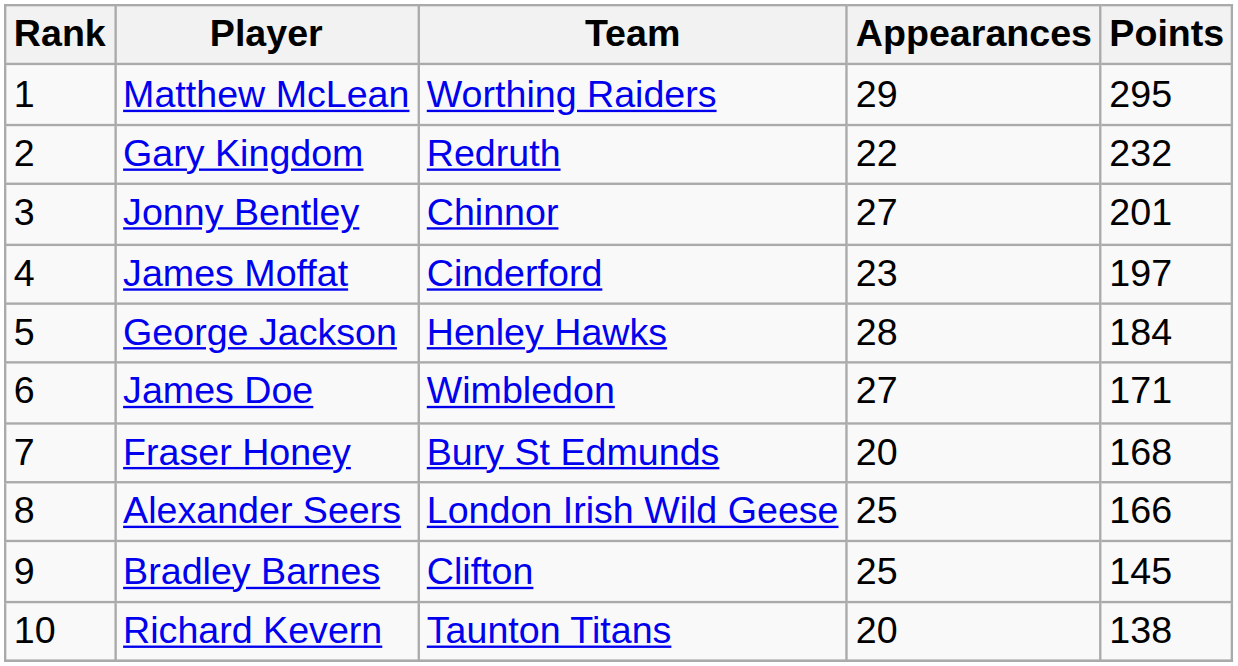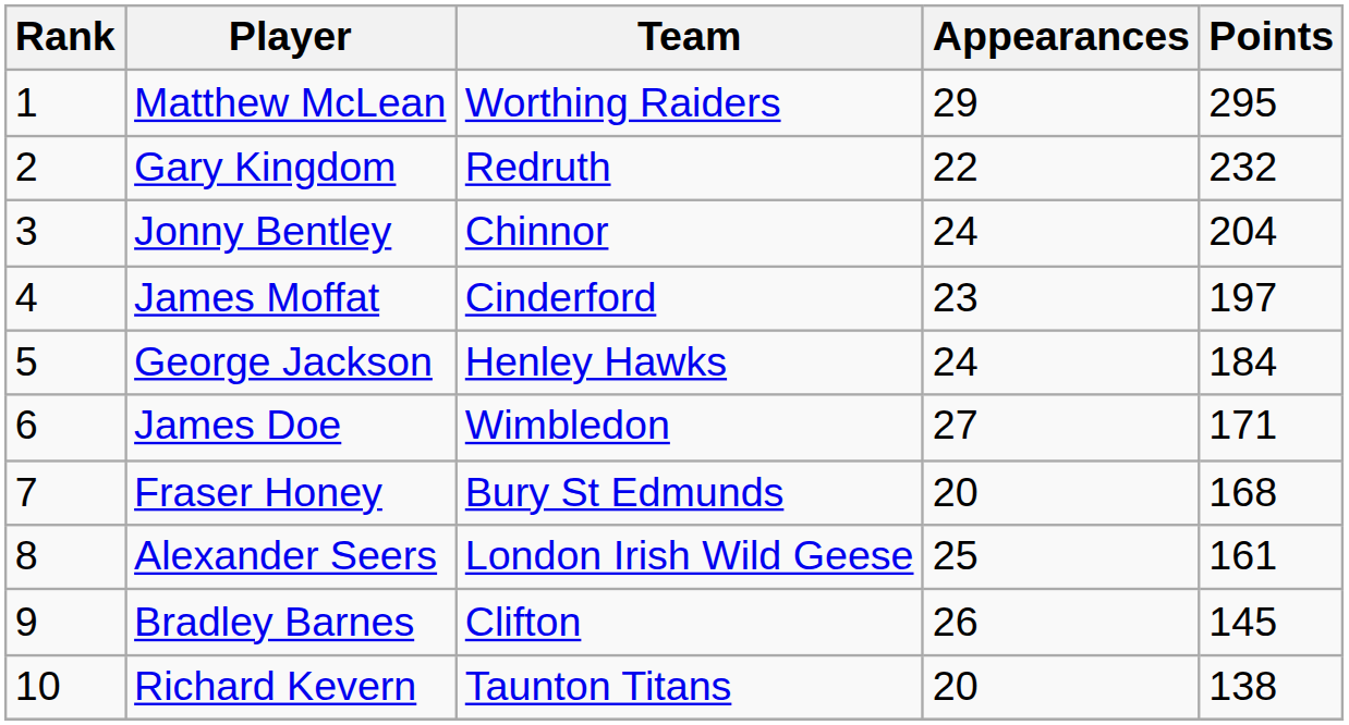 <table class="wikitable">
 <tr>
 <th>Rank</th>
 <th>Player</th>
 <th>Team</th>
 <th>Appearances</th>
 <th>Points</th>
 </tr>
 <tr>
 <td>1</td>
 <td> <a href='#'>Matthew McLean</a></td>
 <td><a href='#'>Worthing Raiders</a></td>
 <td>29</td>
 <td>295</td>
 </tr>
 <tr>
 <td>2</td>
 <td> <a href='#'>Gary Kingdom</a></td>
 <td><a href='#'>Redruth</a></td>
 <td>22</td>
 <td>232</td>
 </tr>
 <tr>
 <td>3</td>
 <td> <a href='#'>Jonny Bentley</a></td>
 <td><a href='#'>Chinnor</a></td>
-<td>27</td>
-<td>201</td>
+<td>24</td>
+<td>204</td>
 </tr>
 <tr>
 <td>4</td>
 <td> <a href='#'>James Moffat</a></td>
 <td><a href='#'>Cinderford</a></td>
 <td>23</td>
 <td>197</td>
 </tr>
 <tr>
 <td>5</td>
 <td> <a href='#'>George Jackson</a></td>
 <td><a href='#'>Henley Hawks</a></td>
-<td>28</td>
+<td>24</td>
 <td>184</td>
 </tr>
 <tr>
 <td>6</td>
 <td> <a href='#'>James Doe</a></td>
 <td><a href='#'>Wimbledon</a></td>
 <td>27</td>
 <td>171 </td>
 </tr>
 <tr>
 <td>7</td>
 <td> <a href='#'>Fraser Honey</a></td>
 <td><a href='#'>Bury St Edmunds</a></td>
 <td>20</td>
 <td>168 </td>
 </tr>
 <tr>
 <td>8</td>
 <td> <a href='#'>Alexander Seers</a></td>
 <td><a href='#'>London Irish Wild Geese</a></td>
 <td>25</td>
-<td>166</td>
+<td>161</td>
 </tr>
 <tr>
 <td>9</td>
 <td> <a href='#'>Bradley Barnes</a></td>
 <td><a href='#'>Clifton</a></td>
-<td>25</td>
+<td>26</td>
 <td>145</td>
 </tr>
 <tr>
 <td>10</td>
 <td> <a href='#'>Richard Kevern</a></td>
 <td><a href='#'>Taunton Titans</a></td>
 <td>20</td>
 <td>138 </td>
 </tr>
 <tr>
 </tr>
 </table>
